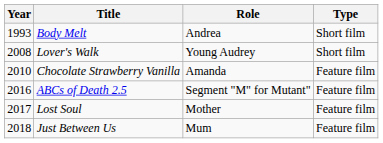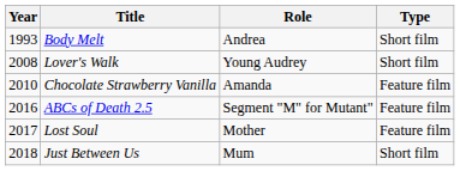 <table class="wikitable sortable">
 <tr>
 <th>Year</th>
 <th>Title</th>
 <th>Role</th>
 <th>Type</th>
 </tr>
 <tr>
 <td>1993</td>
 <td><em><a href='#'>Body Melt</a></em></td>
 <td>Andrea</td>
 <td>Short film</td>
 </tr>
 <tr>
 <td>2008</td>
 <td><em>Lover's Walk</em></td>
 <td>Young Audrey</td>
 <td>Short film</td>
 </tr>
 <tr>
 <td>2010</td>
 <td><em>Chocolate Strawberry Vanilla</em></td>
 <td>Amanda</td>
 <td>Feature film</td>
 </tr>
 <tr>
 <td>2016</td>
 <td><em><a href='#'>ABCs of Death 2.5</a></em></td>
 <td>Segment "M" for Mutant"</td>
 <td>Feature film</td>
 </tr>
 <tr>
 <td>2017</td>
 <td><em>Lost Soul</em></td>
 <td>Mother</td>
 <td>Feature film</td>
 </tr>
 <tr>
 <td>2018</td>
 <td><em>Just Between Us</em></td>
 <td>Mum</td>
-<td>Feature film</td>
+<td>Short film</td>
 </tr>
 </table>
